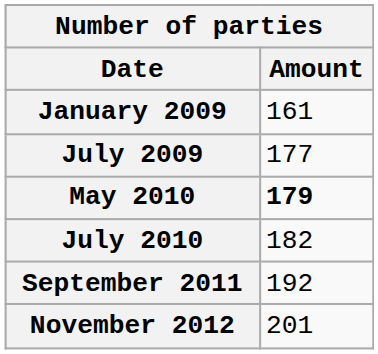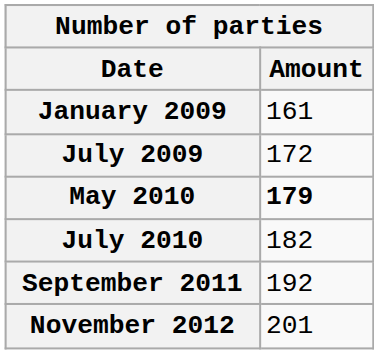 <table class="wikitable" style="float:right;margin:0 0 1em 1em;">
 <tr style="background-color:#C9C9C9">
 <th colspan="9"><strong>Number of parties</strong></th>
 </tr>
 <tr>
 <th style="width: 120px">Date</th>
 <th style="width: 50px">Amount</th>
 </tr>
 <tr>
 <th>January 2009</th>
 <td>161</td>
 </tr>
 <tr>
 <th>July 2009</th>
-<td>177</td>
+<td>172</td>
 </tr>
 <tr>
 <th>May 2010</th>
 <td><strong>179</strong></td>
 </tr>
 <tr>
 <th>July 2010</th>
 <td>182</td>
 </tr>
 <tr>
 <th>September 2011</th>
 <td>192</td>
 </tr>
 <tr>
 <th>November 2012</th>
 <td>201</td>
 </tr>
 </table>
